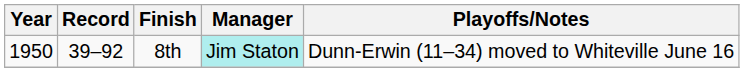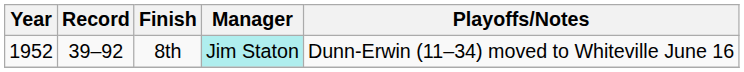 <table class="wikitable" style="text-align:center">
 <tr>
 <th>Year</th>
 <th>Record</th>
 <th>Finish</th>
 <th>Manager</th>
 <th>Playoffs/Notes</th>
 </tr>
 <tr align=center>
-<td>1950</td>
+<td>1952</td>
 <td>39–92</td>
 <td>8th</td>
 <td style="background: paleturquoise;">Jim Staton</td>
 <td>Dunn-Erwin (11–34) moved to Whiteville June 16</td>
 </tr>
 <tr align=center>
 </tr>
 </table>
